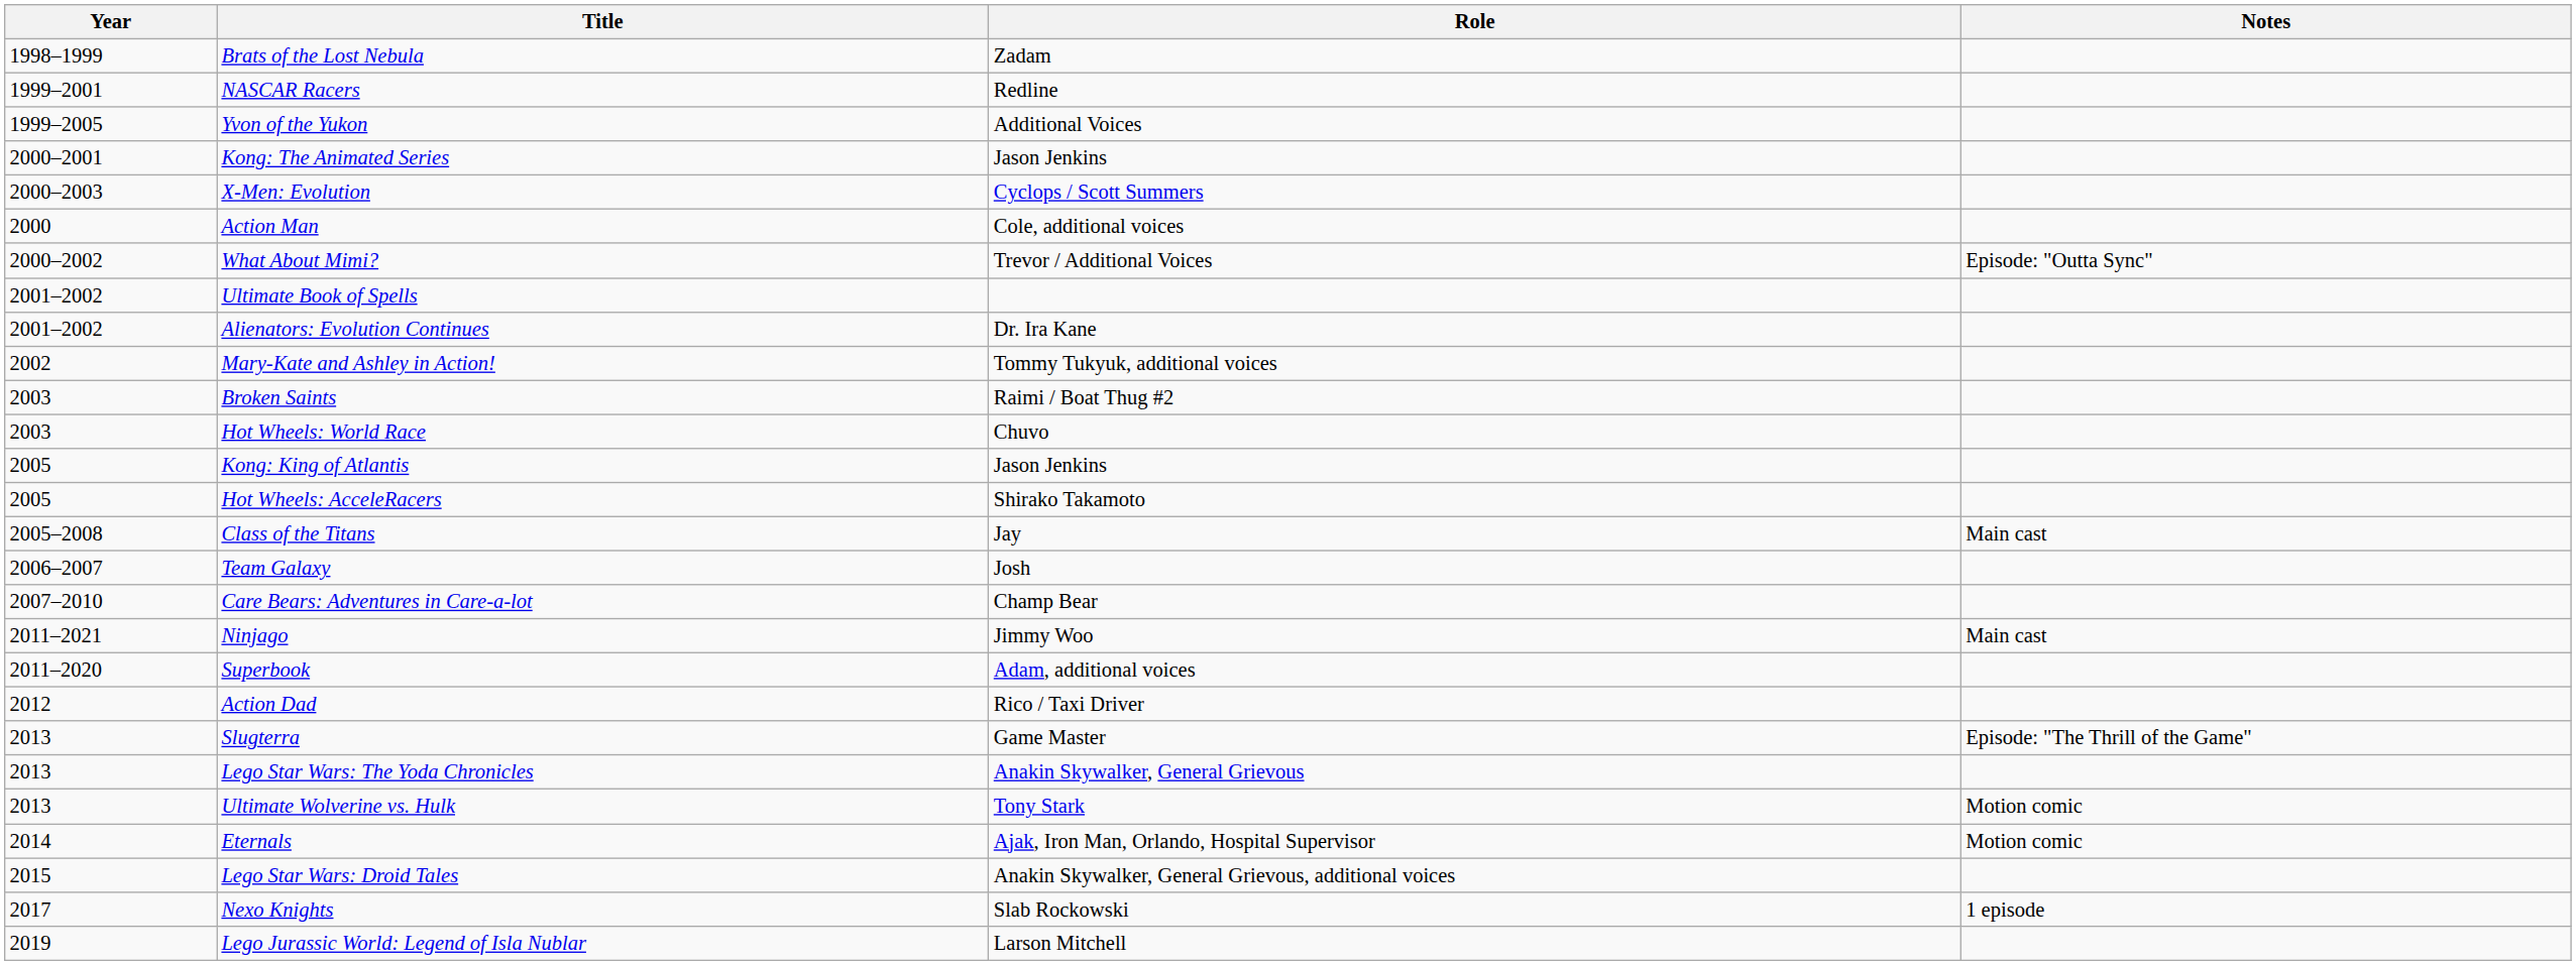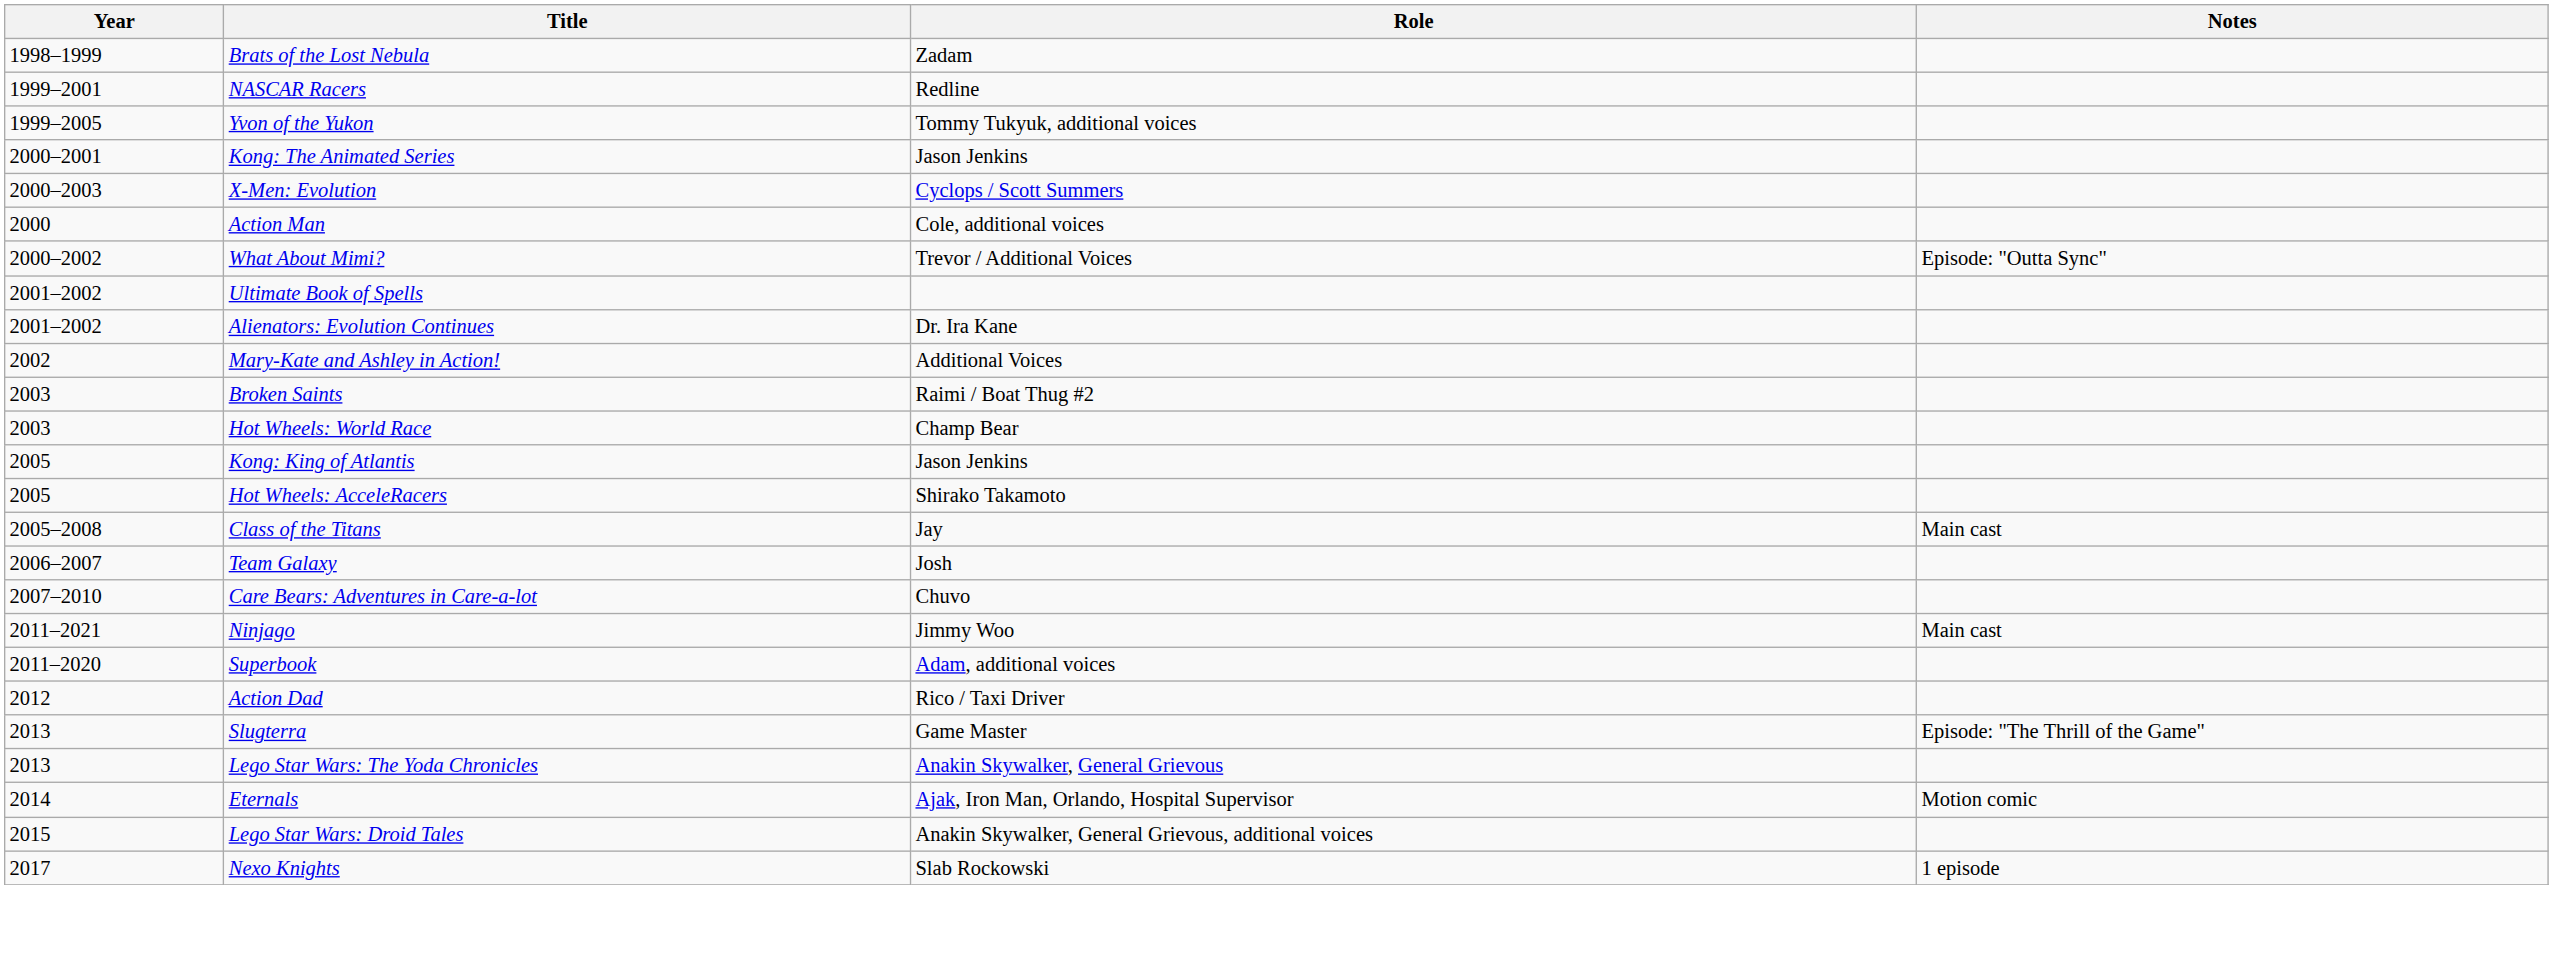 <table class="wikitable sortable plainrowheaders" style="width:95%; font-size: 95%">
 <tr>
 <th>Year</th>
 <th>Title</th>
 <th>Role</th>
 <th class="unsortable">Notes</th>
 </tr>
 <tr>
 <td>1998–1999</td>
 <td><em><a href='#'>Brats of the Lost Nebula</a></em></td>
 <td>Zadam</td>
 <td></td>
 </tr>
 <tr>
 <td>1999–2001</td>
 <td><em><a href='#'>NASCAR Racers</a></em></td>
 <td>Redline</td>
 <td></td>
 </tr>
 <tr>
 <td>1999–2005</td>
 <td><em><a href='#'>Yvon of the Yukon</a></em></td>
-<td>Additional Voices</td>
+<td>Tommy Tukyuk, additional voices</td>
 <td></td>
 </tr>
 <tr>
 <td>2000–2001</td>
 <td><em><a href='#'>Kong: The Animated Series</a></em></td>
 <td>Jason Jenkins</td>
 <td></td>
 </tr>
 <tr>
 <td>2000–2003</td>
 <td><em><a href='#'>X-Men: Evolution</a></em></td>
 <td><a href='#'>Cyclops / Scott Summers</a></td>
 <td></td>
 </tr>
 <tr>
 <td>2000</td>
 <td><em><a href='#'>Action Man</a></em></td>
 <td>Cole, additional voices</td>
 <td></td>
 </tr>
 <tr>
 <td>2000–2002</td>
 <td><em><a href='#'>What About Mimi?</a></em></td>
 <td>Trevor / Additional Voices</td>
 <td>Episode: "Outta Sync"</td>
 </tr>
 <tr>
 <td>2001–2002</td>
 <td><em><a href='#'>Ultimate Book of Spells</a></em></td>
 <td></td>
 <td></td>
 </tr>
 <tr>
 <td>2001–2002</td>
 <td><em><a href='#'>Alienators: Evolution Continues</a></em></td>
 <td>Dr. Ira Kane</td>
 <td></td>
 </tr>
 <tr>
 <td>2002</td>
 <td><em><a href='#'>Mary-Kate and Ashley in Action!</a></em></td>
-<td>Tommy Tukyuk, additional voices</td>
+<td>Additional Voices</td>
 <td></td>
 </tr>
 <tr>
 <td>2003</td>
 <td><em><a href='#'>Broken Saints</a></em></td>
 <td>Raimi / Boat Thug #2</td>
 <td></td>
 </tr>
 <tr>
 <td>2003</td>
 <td><em><a href='#'>Hot Wheels: World Race</a></em></td>
-<td>Chuvo</td>
+<td>Champ Bear</td>
 <td></td>
 </tr>
 <tr>
 <td>2005</td>
 <td><em><a href='#'>Kong: King of Atlantis</a></em></td>
 <td>Jason Jenkins</td>
 <td></td>
 </tr>
 <tr>
 <td>2005</td>
 <td><em><a href='#'>Hot Wheels: AcceleRacers</a></em></td>
 <td>Shirako Takamoto</td>
 <td></td>
 </tr>
 <tr>
 <td>2005–2008</td>
 <td><em><a href='#'>Class of the Titans</a></em></td>
 <td>Jay</td>
 <td>Main cast</td>
 </tr>
 <tr>
 <td>2006–2007</td>
 <td><em><a href='#'>Team Galaxy</a></em></td>
 <td>Josh</td>
 <td></td>
 </tr>
 <tr>
 <td>2007–2010</td>
 <td><em><a href='#'>Care Bears: Adventures in Care-a-lot</a></em></td>
-<td>Champ Bear</td>
+<td>Chuvo</td>
 <td></td>
 </tr>
 <tr>
 <td>2011–2021</td>
 <td><em><a href='#'>Ninjago</a></em></td>
 <td>Jimmy Woo</td>
 <td>Main cast</td>
 </tr>
 <tr>
 <td>2011–2020</td>
 <td><em><a href='#'>Superbook</a></em></td>
 <td><a href='#'>Adam</a>, additional voices</td>
 <td></td>
 </tr>
 <tr>
 <td>2012</td>
 <td><em><a href='#'>Action Dad</a></em></td>
 <td>Rico / Taxi Driver</td>
 <td></td>
 </tr>
 <tr>
 <td>2013</td>
 <td><em><a href='#'>Slugterra</a></em></td>
 <td>Game Master</td>
 <td>Episode: "The Thrill of the Game"</td>
 </tr>
 <tr>
 <td>2013</td>
 <td><em><a href='#'>Lego Star Wars: The Yoda Chronicles</a></em></td>
 <td><a href='#'>Anakin Skywalker</a>, <a href='#'>General Grievous</a></td>
 <td></td>
 </tr>
 <tr>
-<td>2013</td>
-<td><em><a href='#'>Ultimate Wolverine vs. Hulk</a></em></td>
-<td><a href='#'>Tony Stark</a></td>
-<td>Motion comic</td>
-</tr>
-<tr>
 <td>2014</td>
 <td><em><a href='#'>Eternals</a></em></td>
 <td><a href='#'>Ajak</a>, Iron Man, Orlando, Hospital Supervisor</td>
 <td>Motion comic</td>
 </tr>
 <tr>
 <td>2015</td>
 <td><em><a href='#'>Lego Star Wars: Droid Tales</a></em></td>
 <td>Anakin Skywalker, General Grievous, additional voices</td>
 <td></td>
 </tr>
 <tr>
 <td>2017</td>
 <td><em><a href='#'>Nexo Knights</a></em></td>
 <td>Slab Rockowski</td>
 <td>1 episode</td>
 </tr>
-<tr>
-<td>2019</td>
-<td><em><a href='#'>Lego Jurassic World: Legend of Isla Nublar</a></em></td>
-<td>Larson Mitchell</td>
-<td></td>
-</tr>
 </table>
